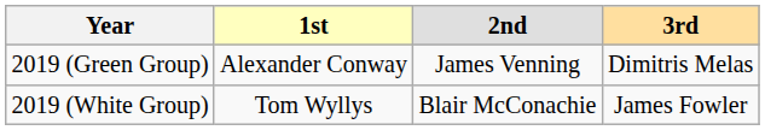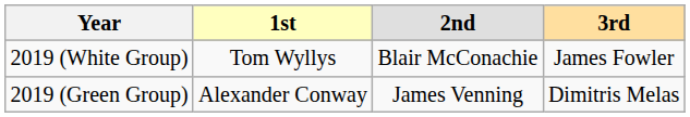 <table class="wikitable" style="font-size:85%; text-align:center">
 <tr>
 <th>Year</th>
 <td style="background-color:#ffffbf"> <strong>1st</strong> </td>
 <td style="background-color:#dfdfdf"> <strong>2nd</strong> </td>
 <td style="background-color:#ffdf9f"> <strong>3rd</strong> </td>
 </tr>
 <tr>
+<td>2019 (White Group)</td>
+<td>Tom Wyllys</td>
+<td>Blair McConachie</td>
+<td>James Fowler</td>
+</tr>
+<tr>
 <td>2019 (Green Group)</td>
 <td>Alexander Conway</td>
 <td>James Venning</td>
 <td>Dimitris Melas</td>
 </tr>
-<tr>
-<td>2019 (White Group)</td>
-<td>Tom Wyllys</td>
-<td>Blair McConachie</td>
-<td>James Fowler</td>
-</tr>
 </table>
